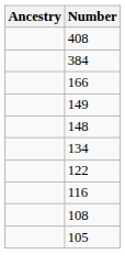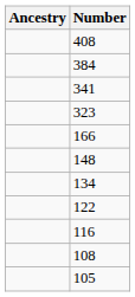 <table style="float: right; margin: 1em;" class="wikitable sortable">
 <tr>
 <th>Ancestry</th>
 <th>Number</th>
 </tr>
 <tr>
 <td></td>
 <td>408</td>
 </tr>
 <tr>
 <td></td>
 <td>384</td>
 </tr>
 <tr>
 <td></td>
-<td>166</td>
+<td>341</td>
 </tr>
 <tr>
 <td></td>
-<td>149</td>
+<td>323</td>
+</tr>
+<tr>
+<td></td>
+<td>166</td>
 </tr>
 <tr>
 <td></td>
 <td>148</td>
 </tr>
 <tr>
 <td></td>
 <td>134</td>
 </tr>
 <tr>
 <td></td>
 <td>122</td>
 </tr>
 <tr>
 <td></td>
 <td>116</td>
 </tr>
 <tr>
 <td></td>
 <td>108</td>
 </tr>
 <tr>
 <td></td>
 <td>105</td>
 </tr>
 </table>
